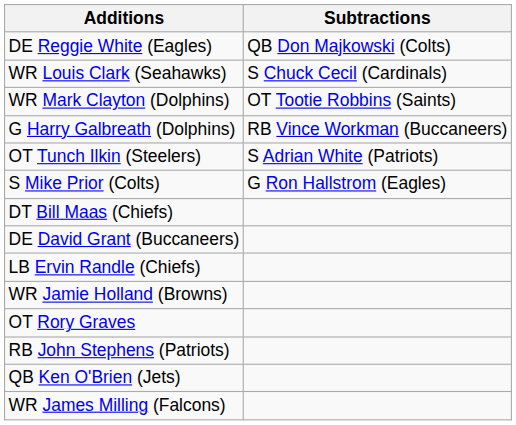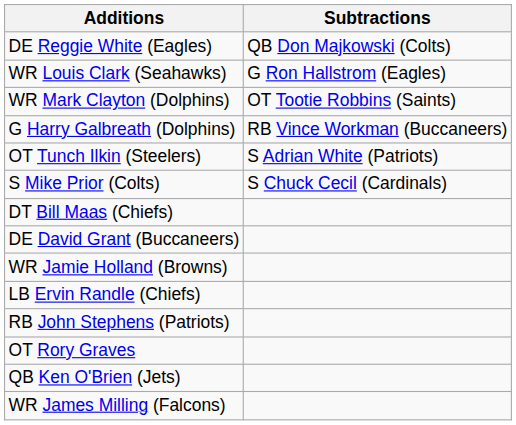 <table class="wikitable">
 <tr>
 <th>Additions</th>
 <th>Subtractions</th>
 </tr>
 <tr>
 <td>DE <a href='#'>Reggie White</a> (Eagles)</td>
 <td>QB <a href='#'>Don Majkowski</a> (Colts)</td>
 </tr>
 <tr>
 <td>WR <a href='#'>Louis Clark</a> (Seahawks)</td>
-<td>S <a href='#'>Chuck Cecil</a> (Cardinals)</td>
+<td>G <a href='#'>Ron Hallstrom</a> (Eagles)</td>
 </tr>
 <tr>
 <td>WR <a href='#'>Mark Clayton</a> (Dolphins)</td>
 <td>OT <a href='#'>Tootie Robbins</a> (Saints)</td>
 </tr>
 <tr>
 <td>G <a href='#'>Harry Galbreath</a> (Dolphins)</td>
 <td>RB <a href='#'>Vince Workman</a> (Buccaneers)</td>
 </tr>
 <tr>
 <td>OT <a href='#'>Tunch Ilkin</a> (Steelers)</td>
 <td>S <a href='#'>Adrian White</a> (Patriots)</td>
 </tr>
 <tr>
 <td>S <a href='#'>Mike Prior</a> (Colts)</td>
-<td>G <a href='#'>Ron Hallstrom</a> (Eagles)</td>
+<td>S <a href='#'>Chuck Cecil</a> (Cardinals)</td>
 </tr>
 <tr>
 <td>DT <a href='#'>Bill Maas</a> (Chiefs)</td>
 <td></td>
 </tr>
 <tr>
 <td>DE <a href='#'>David Grant</a> (Buccaneers)</td>
 <td></td>
 </tr>
 <tr>
+<td>WR <a href='#'>Jamie Holland</a> (Browns)</td>
+<td></td>
+</tr>
+<tr>
 <td>LB <a href='#'>Ervin Randle</a> (Chiefs)</td>
 <td></td>
 </tr>
 <tr>
-<td>WR <a href='#'>Jamie Holland</a> (Browns)</td>
+<td>RB <a href='#'>John Stephens</a> (Patriots)</td>
 <td></td>
 </tr>
 <tr>
 <td>OT <a href='#'>Rory Graves</a></td>
-<td></td>
-</tr>
-<tr>
-<td>RB <a href='#'>John Stephens</a> (Patriots)</td>
 <td></td>
 </tr>
 <tr>
 <td>QB <a href='#'>Ken O'Brien</a> (Jets)</td>
 <td></td>
 </tr>
 <tr>
 <td>WR <a href='#'>James Milling</a> (Falcons)</td>
 <td></td>
 </tr>
 </table>
